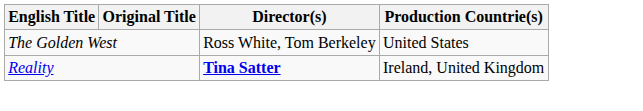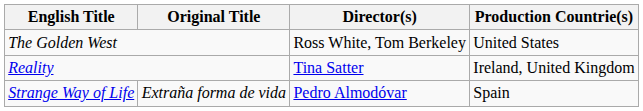 <table class="wikitable">
 <tr>
 <th>English Title</th>
 <th>Original Title</th>
 <th>Director(s)</th>
 <th>Production Countrie(s)</th>
 </tr>
 <tr>
 <td colspan="2"><em>The Golden West</em></td>
 <td>Ross White, Tom Berkeley</td>
 <td>United States</td>
 </tr>
 <tr>
 <td colspan="2"><em><a href='#'>Reality</a></em></td>
-<td><strong><a href='#'>Tina Satter</a></strong></td>
+<td><a href='#'>Tina Satter</a></td>
 <td>Ireland, United Kingdom</td>
 </tr>
+<tr>
+<td><em><a href='#'>Strange Way of Life</a></em></td>
+<td><em>Extraña forma de vida</em></td>
+<td><a href='#'>Pedro Almodóvar</a></td>
+<td>Spain</td>
+</tr>
 </table>
